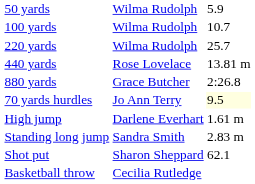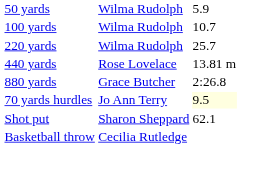 <table>
 <tr>
 <td><a href='#'>50 yards</a></td>
 <td><a href='#'>Wilma Rudolph</a></td>
 <td>5.9</td>
 <td></td>
 <td></td>
 <td></td>
 <td></td>
 </tr>
 <tr>
 <td><a href='#'>100 yards</a></td>
 <td><a href='#'>Wilma Rudolph</a></td>
 <td>10.7</td>
 <td></td>
 <td></td>
 <td></td>
 <td></td>
 </tr>
 <tr>
 <td><a href='#'>220 yards</a></td>
 <td><a href='#'>Wilma Rudolph</a></td>
 <td>25.7</td>
 <td></td>
 <td></td>
 <td></td>
 <td></td>
 </tr>
 <tr>
 <td><a href='#'>440 yards</a></td>
 <td><a href='#'>Rose Lovelace</a></td>
 <td>13.81 m</td>
 <td></td>
 <td></td>
 <td></td>
 <td></td>
 </tr>
 <tr>
 <td><a href='#'>880 yards</a></td>
 <td><a href='#'>Grace Butcher</a></td>
 <td>2:26.8</td>
 <td></td>
 <td></td>
 <td></td>
 <td></td>
 </tr>
 <tr>
 <td><a href='#'>70 yards hurdles</a></td>
 <td><a href='#'>Jo Ann Terry</a></td>
 <td style="background: lightyellow;">9.5</td>
 <td></td>
 <td></td>
 <td></td>
 <td></td>
 </tr>
 <tr>
-<td><a href='#'>High jump</a></td>
-<td><a href='#'>Darlene Everhart</a></td>
-<td>1.61 m</td>
-<td></td>
-<td></td>
-<td></td>
-<td></td>
-</tr>
-<tr>
-<td><a href='#'>Standing long jump</a></td>
-<td><a href='#'>Sandra Smith</a></td>
-<td>2.83 m</td>
-<td></td>
-<td></td>
-<td></td>
-<td></td>
-</tr>
-<tr>
 <td><a href='#'>Shot put</a></td>
 <td><a href='#'>Sharon Sheppard</a></td>
 <td>62.1</td>
 <td></td>
 <td></td>
 <td></td>
 <td></td>
 </tr>
 <tr>
 <td><a href='#'>Basketball throw</a></td>
 <td><a href='#'>Cecilia Rutledge</a></td>
 <td></td>
 <td></td>
 <td></td>
 <td></td>
 <td></td>
 </tr>
 </table>
